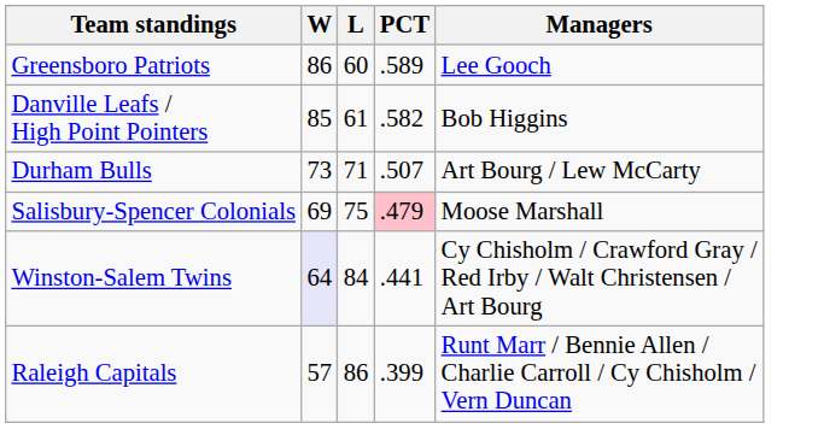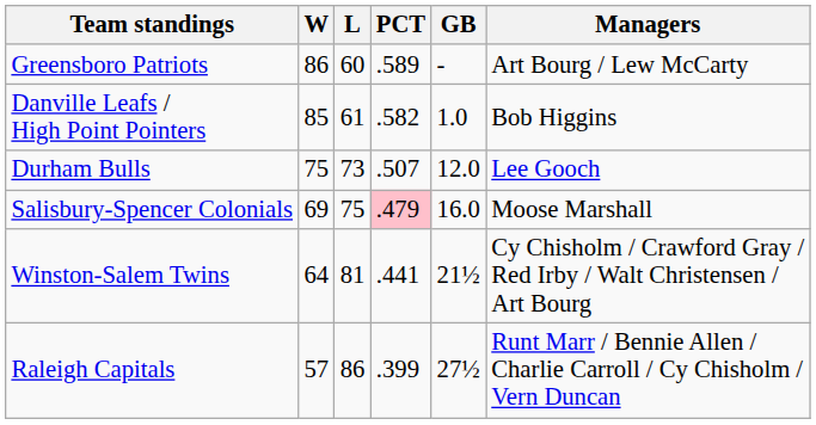 <table class="wikitable">
 <tr>
 <th>Team standings</th>
 <th>W</th>
 <th>L</th>
 <th>PCT</th>
+<th>GB</th>
 <th>Managers</th>
 </tr>
 <tr>
 <td><a href='#'>Greensboro Patriots</a></td>
 <td>86</td>
 <td>60</td>
 <td>.589</td>
-<td><a href='#'>Lee Gooch</a></td>
+<td>-</td>
+<td>Art Bourg / Lew McCarty</td>
 </tr>
 <tr>
 <td><a href='#'>Danville Leafs</a> /<br> <a href='#'>High Point Pointers</a></td>
 <td>85</td>
 <td>61</td>
 <td>.582</td>
+<td>1.0</td>
 <td>Bob Higgins</td>
 </tr>
 <tr>
 <td><a href='#'>Durham Bulls</a></td>
+<td>75</td>
 <td>73</td>
-<td>71</td>
 <td>.507</td>
-<td>Art Bourg / Lew McCarty</td>
+<td>12.0</td>
+<td><a href='#'>Lee Gooch</a></td>
 </tr>
 <tr>
 <td><a href='#'>Salisbury-Spencer Colonials</a></td>
 <td>69</td>
 <td>75</td>
 <td style="background: pink;">.479</td>
+<td>16.0</td>
 <td>Moose Marshall</td>
 </tr>
 <tr>
 <td><a href='#'>Winston-Salem Twins</a></td>
-<td style="background: lavender;">64</td>
-<td>84</td>
+<td>64</td>
+<td>81</td>
 <td>.441</td>
+<td>21½</td>
 <td>Cy Chisholm / Crawford Gray /<br> Red Irby / Walt Christensen /<br> Art Bourg</td>
 </tr>
 <tr>
 <td><a href='#'>Raleigh Capitals</a></td>
 <td>57</td>
 <td>86</td>
 <td>.399</td>
+<td>27½</td>
 <td><a href='#'>Runt Marr</a> / Bennie Allen /<br> Charlie Carroll / Cy Chisholm /<br><a href='#'>Vern Duncan</a></td>
 </tr>
 </table>
